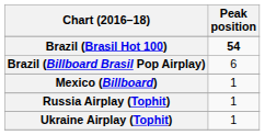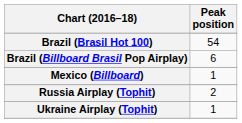 <table class="wikitable sortable plainrowheaders" style="text-align:center">
 <tr>
 <th scope="col">Chart (2016–18)</th>
 <th scope="col">Peak<br> position</th>
 </tr>
 <tr>
 </tr>
 <tr>
 </tr>
 <tr>
 </tr>
 <tr>
 <th scope="row">Brazil (<a href='#'>Brasil Hot 100</a>)</th>
-<td><strong>54</strong></td>
+<td>54</td>
 </tr>
 <tr>
 <th scope="row">Brazil (<em><a href='#'>Billboard Brasil</a></em> Pop Airplay)</th>
 <td>6</td>
 </tr>
 <tr>
 </tr>
 <tr>
 </tr>
 <tr>
 </tr>
 <tr>
 </tr>
 <tr>
 </tr>
 <tr>
 </tr>
 <tr>
 </tr>
 <tr>
 </tr>
 <tr>
 <th scope="row">Mexico (<a href='#'><em>Billboard</em></a>)</th>
 <td>1</td>
 </tr>
 <tr>
 </tr>
 <tr>
 </tr>
 <tr>
 </tr>
 <tr>
 </tr>
 <tr>
 <th scope="row">Russia Airplay (<a href='#'>Tophit</a>)</th>
-<td>1</td>
+<td>2</td>
 </tr>
 <tr>
 </tr>
 <tr>
 </tr>
 <tr>
 </tr>
 <tr>
 </tr>
 <tr>
 <th scope="row">Ukraine Airplay (<a href='#'>Tophit</a>)</th>
 <td>1</td>
 </tr>
 <tr>
 </tr>
 </table>
